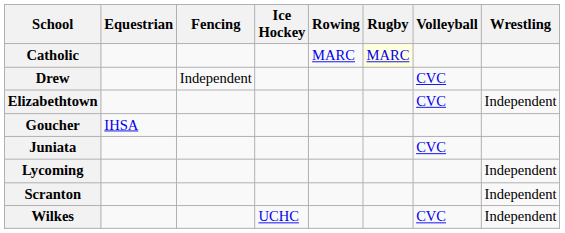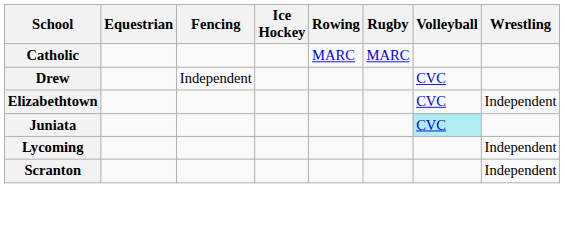 <table class="wikitable">
 <tr>
 <th>School</th>
 <th>Equestrian</th>
 <th>Fencing</th>
 <th>Ice<br>Hockey</th>
 <th>Rowing</th>
 <th>Rugby</th>
 <th>Volleyball</th>
 <th>Wrestling</th>
 </tr>
 <tr>
 <th>Catholic</th>
 <td></td>
 <td></td>
 <td></td>
 <td><a href='#'>MARC</a></td>
-<td style="background: lightyellow;"><a href='#'>MARC</a></td>
+<td><a href='#'>MARC</a></td>
 <td></td>
 <td></td>
 </tr>
 <tr>
 <th>Drew</th>
 <td></td>
 <td>Independent</td>
 <td></td>
 <td></td>
 <td></td>
 <td><a href='#'>CVC</a></td>
 <td></td>
 </tr>
 <tr>
 <th>Elizabethtown</th>
 <td></td>
 <td></td>
 <td></td>
 <td></td>
 <td></td>
 <td><a href='#'>CVC</a></td>
 <td>Independent</td>
 </tr>
 <tr>
-<th>Goucher</th>
-<td><a href='#'>IHSA</a></td>
-<td></td>
-<td></td>
-<td></td>
-<td></td>
-<td></td>
-<td></td>
-</tr>
-<tr>
 <th>Juniata</th>
 <td></td>
 <td></td>
 <td></td>
 <td></td>
 <td></td>
-<td><a href='#'>CVC</a></td>
+<td style="background: paleturquoise;"><a href='#'>CVC</a></td>
 <td></td>
 </tr>
 <tr>
 <th>Lycoming</th>
 <td></td>
 <td></td>
 <td></td>
 <td></td>
 <td></td>
 <td></td>
 <td>Independent</td>
 </tr>
 <tr>
 <th>Scranton</th>
 <td></td>
 <td></td>
 <td></td>
 <td></td>
 <td></td>
 <td></td>
 <td>Independent</td>
 </tr>
-<tr>
-<th>Wilkes</th>
-<td></td>
-<td></td>
-<td><a href='#'>UCHC</a></td>
-<td></td>
-<td></td>
-<td><a href='#'>CVC</a></td>
-<td>Independent</td>
-</tr>
 </table>
